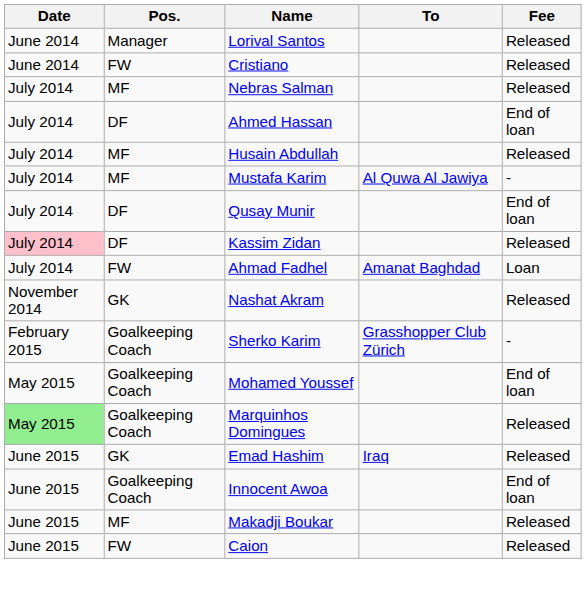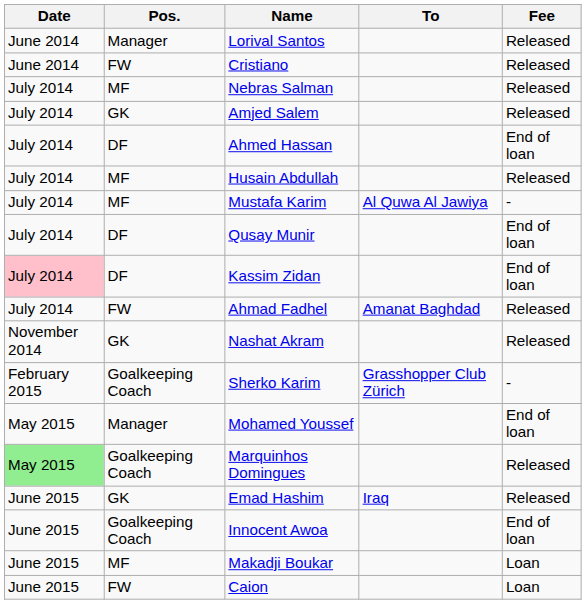 <table class="wikitable">
 <tr>
 <th>Date</th>
 <th>Pos.</th>
 <th>Name</th>
 <th>To</th>
 <th>Fee</th>
 </tr>
 <tr>
 <td>June 2014</td>
 <td>Manager</td>
 <td> <a href='#'>Lorival Santos</a></td>
 <td></td>
 <td>Released</td>
 </tr>
 <tr>
 <td>June 2014</td>
 <td>FW</td>
 <td> <a href='#'>Cristiano</a></td>
 <td></td>
 <td>Released</td>
 </tr>
 <tr>
 <td>July 2014</td>
 <td>MF</td>
 <td> <a href='#'>Nebras Salman</a></td>
+<td></td>
+<td>Released</td>
+</tr>
+<tr>
+<td>July 2014</td>
+<td>GK</td>
+<td> <a href='#'>Amjed Salem</a></td>
 <td></td>
 <td>Released</td>
 </tr>
 <tr>
 <td>July 2014</td>
 <td>DF</td>
 <td> <a href='#'>Ahmed Hassan</a></td>
 <td></td>
 <td>End of loan</td>
 </tr>
 <tr>
 <td>July 2014</td>
 <td>MF</td>
 <td> <a href='#'>Husain Abdullah</a></td>
 <td></td>
 <td>Released</td>
 </tr>
 <tr>
 <td>July 2014</td>
 <td>MF</td>
 <td> <a href='#'>Mustafa Karim</a></td>
 <td> <a href='#'>Al Quwa Al Jawiya</a></td>
 <td>-</td>
 </tr>
 <tr>
 <td>July 2014</td>
 <td>DF</td>
 <td> <a href='#'>Qusay Munir</a></td>
 <td></td>
 <td>End of loan</td>
 </tr>
 <tr>
 <td style="background: pink;">July 2014</td>
 <td>DF</td>
 <td> <a href='#'>Kassim Zidan</a></td>
 <td></td>
-<td>Released</td>
+<td>End of loan</td>
 </tr>
 <tr>
 <td>July 2014</td>
 <td>FW</td>
 <td> <a href='#'>Ahmad Fadhel</a></td>
 <td> <a href='#'>Amanat Baghdad</a></td>
-<td>Loan</td>
+<td>Released</td>
 </tr>
 <tr>
 <td>November 2014</td>
 <td>GK</td>
 <td> <a href='#'>Nashat Akram</a></td>
 <td></td>
 <td>Released</td>
 </tr>
 <tr>
 <td>February 2015</td>
 <td>Goalkeeping Coach</td>
 <td> <a href='#'>Sherko Karim</a></td>
 <td> <a href='#'>Grasshopper Club Zürich</a></td>
 <td>-</td>
 </tr>
 <tr>
 <td>May 2015</td>
-<td>Goalkeeping Coach</td>
+<td>Manager</td>
 <td> <a href='#'>Mohamed Youssef</a></td>
 <td></td>
 <td>End of loan</td>
 </tr>
 <tr>
 <td style="background: lightgreen;">May 2015</td>
 <td>Goalkeeping Coach</td>
 <td> <a href='#'>Marquinhos Domingues</a></td>
 <td></td>
 <td>Released</td>
 </tr>
 <tr>
 <td>June 2015</td>
 <td>GK</td>
 <td> <a href='#'>Emad Hashim</a></td>
 <td> <a href='#'>Iraq</a></td>
 <td>Released</td>
 </tr>
 <tr>
 <td>June 2015</td>
 <td>Goalkeeping Coach</td>
 <td> <a href='#'>Innocent Awoa</a></td>
 <td></td>
 <td>End of loan</td>
 </tr>
 <tr>
 <td>June 2015</td>
 <td>MF</td>
 <td> <a href='#'>Makadji Boukar</a></td>
 <td></td>
-<td>Released</td>
+<td>Loan</td>
 </tr>
 <tr>
 <td>June 2015</td>
 <td>FW</td>
 <td> <a href='#'>Caion</a></td>
 <td></td>
-<td>Released</td>
+<td>Loan</td>
 </tr>
 </table>
